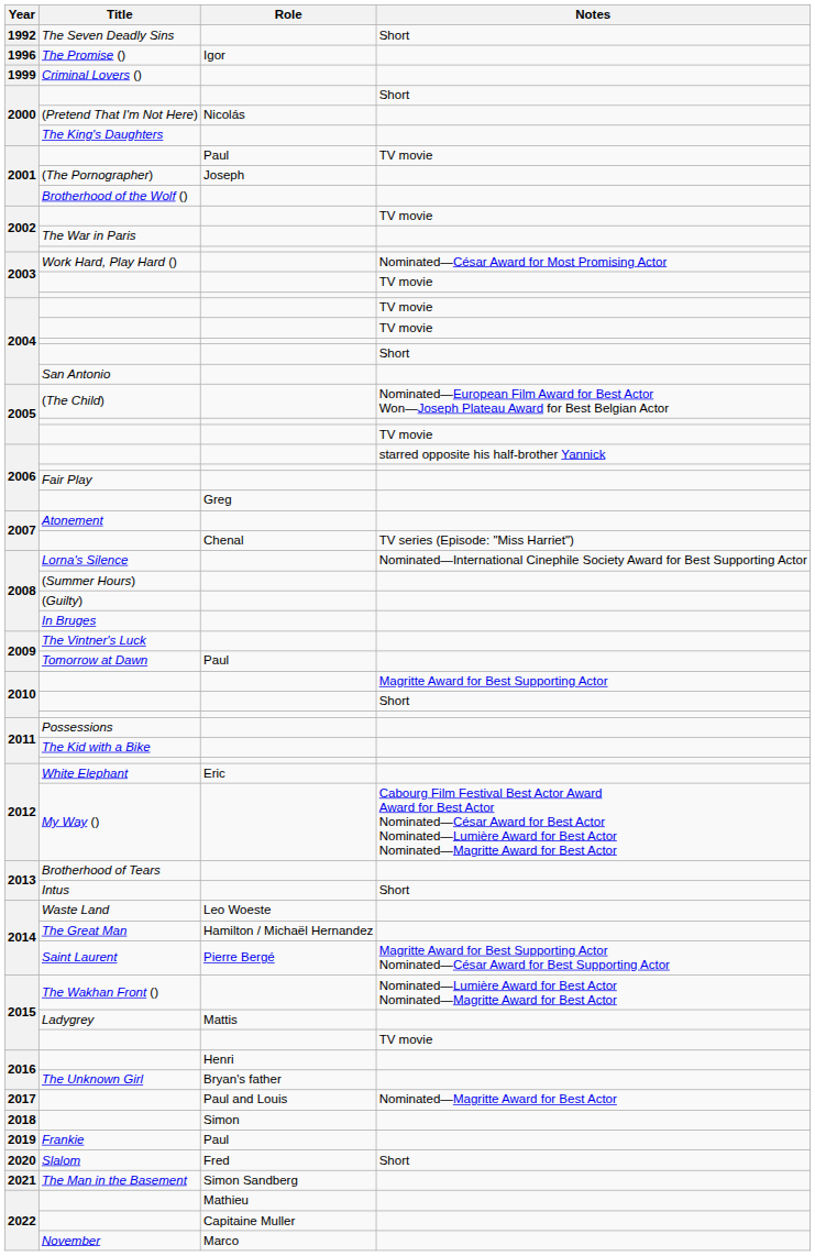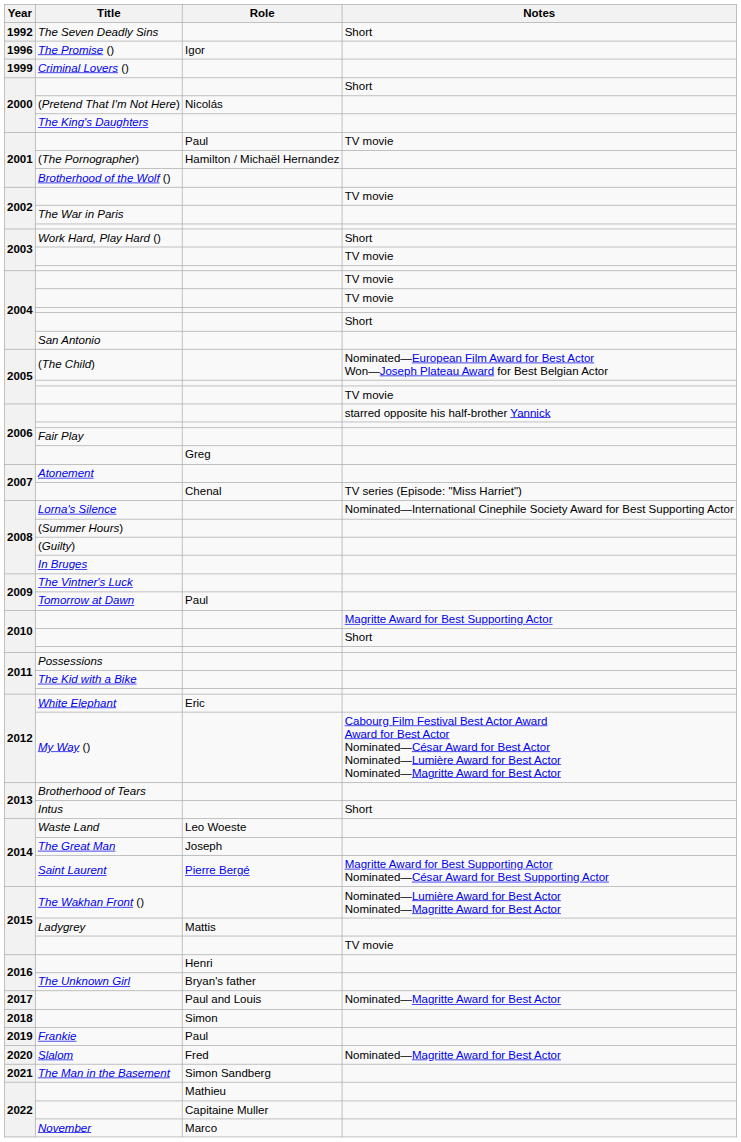 <table class="wikitable sortable">
 <tr>
 <th>Year</th>
 <th>Title</th>
 <th>Role</th>
 <th class="unsortable">Notes</th>
 </tr>
 <tr>
 <th>1992</th>
 <td><em>The Seven Deadly Sins</em></td>
 <td></td>
 <td>Short</td>
 </tr>
 <tr>
 <th>1996</th>
 <td><em><a href='#'>The Promise</a></em> ()</td>
 <td>Igor</td>
 <td></td>
 </tr>
 <tr>
 <th>1999</th>
 <td><em><a href='#'>Criminal Lovers</a></em> ()</td>
 <td></td>
 <td></td>
 </tr>
 <tr>
 <th rowspan="3">2000</th>
 <td></td>
 <td></td>
 <td>Short</td>
 </tr>
 <tr>
 <td> (<em>Pretend That I'm Not Here</em>)</td>
 <td>Nicolás</td>
 <td></td>
 </tr>
 <tr>
 <td><em><a href='#'>The King's Daughters</a></em></td>
 <td></td>
 <td></td>
 </tr>
 <tr>
 <th rowspan="3">2001</th>
 <td></td>
 <td>Paul</td>
 <td>TV movie</td>
 </tr>
 <tr>
 <td> (<em>The Pornographer</em>)</td>
-<td>Joseph</td>
+<td>Hamilton / Michaël Hernandez</td>
 <td></td>
 </tr>
 <tr>
 <td><em><a href='#'>Brotherhood of the Wolf</a></em> ()</td>
 <td></td>
 <td></td>
 </tr>
 <tr>
 <th rowspan="3">2002</th>
 <td></td>
 <td></td>
 <td>TV movie</td>
 </tr>
 <tr>
 <td><em>The War in Paris</em></td>
 <td></td>
 <td></td>
 </tr>
 <tr>
 <td></td>
 <td></td>
 <td></td>
 </tr>
 <tr>
 <th rowspan="3">2003</th>
 <td><em>Work Hard, Play Hard</em> ()</td>
 <td></td>
-<td>Nominated—<a href='#'>César Award for Most Promising Actor</a></td>
+<td>Short</td>
 </tr>
 <tr>
 <td></td>
 <td></td>
 <td>TV movie</td>
 </tr>
 <tr>
 <td></td>
 <td></td>
 <td></td>
 </tr>
 <tr>
 <th rowspan="5">2004</th>
 <td></td>
 <td></td>
 <td>TV movie</td>
 </tr>
 <tr>
 <td></td>
 <td></td>
 <td>TV movie</td>
 </tr>
 <tr>
 <td></td>
 <td></td>
 <td></td>
 </tr>
 <tr>
 <td></td>
 <td></td>
 <td>Short</td>
 </tr>
 <tr>
 <td><em>San Antonio</em></td>
 <td></td>
 <td></td>
 </tr>
 <tr>
 <th rowspan="3">2005</th>
 <td> (<em>The Child</em>)</td>
 <td></td>
 <td>Nominated—<a href='#'>European Film Award for Best Actor</a><br>Won—<a href='#'>Joseph Plateau Award</a> for Best Belgian Actor</td>
 </tr>
 <tr>
 <td></td>
 <td></td>
 <td></td>
 </tr>
 <tr>
 <td></td>
 <td></td>
 <td>TV movie</td>
 </tr>
 <tr>
 <th rowspan="4">2006</th>
 <td></td>
 <td></td>
 <td>starred opposite his half-brother <a href='#'>Yannick</a></td>
 </tr>
 <tr>
 <td></td>
 <td></td>
 <td></td>
 </tr>
 <tr>
 <td><em>Fair Play</em></td>
 <td></td>
 <td></td>
 </tr>
 <tr>
 <td></td>
 <td>Greg</td>
 <td></td>
 </tr>
 <tr>
 <th rowspan="2">2007</th>
 <td><em><a href='#'>Atonement</a></em></td>
 <td></td>
 <td></td>
 </tr>
 <tr>
 <td></td>
 <td>Chenal</td>
 <td>TV series (Episode: "Miss Harriet")</td>
 </tr>
 <tr>
 <th rowspan="4">2008</th>
 <td><em><a href='#'>Lorna's Silence</a></em></td>
 <td></td>
 <td>Nominated—International Cinephile Society Award for Best Supporting Actor</td>
 </tr>
 <tr>
 <td> (<em>Summer Hours</em>)</td>
 <td></td>
 <td></td>
 </tr>
 <tr>
 <td> (<em>Guilty</em>)</td>
 <td></td>
 <td></td>
 </tr>
 <tr>
 <td><em><a href='#'>In Bruges</a></em></td>
 <td></td>
 <td></td>
 </tr>
 <tr>
 <th rowspan="2">2009</th>
 <td><em><a href='#'>The Vintner's Luck</a></em></td>
 <td></td>
 <td></td>
 </tr>
 <tr>
 <td><em><a href='#'>Tomorrow at Dawn</a></em></td>
 <td>Paul</td>
 <td></td>
 </tr>
 <tr>
 <th rowspan="3">2010</th>
 <td></td>
 <td></td>
 <td><a href='#'>Magritte Award for Best Supporting Actor</a></td>
 </tr>
 <tr>
 <td></td>
 <td></td>
 <td>Short</td>
 </tr>
 <tr>
 <td></td>
 <td></td>
 <td></td>
 </tr>
 <tr>
 <th rowspan="3">2011</th>
 <td><em>Possessions</em></td>
 <td></td>
 <td></td>
 </tr>
 <tr>
 <td><em><a href='#'>The Kid with a Bike</a></em></td>
 <td></td>
 <td></td>
 </tr>
 <tr>
 <td></td>
 <td></td>
 <td></td>
 </tr>
 <tr>
 <th rowspan="2">2012</th>
 <td><em><a href='#'>White Elephant</a></em></td>
 <td>Eric</td>
 <td></td>
 </tr>
 <tr>
 <td><em><a href='#'>My Way</a></em> ()</td>
 <td></td>
 <td><a href='#'>Cabourg Film Festival Best Actor Award</a><br><a href='#'> Award for Best Actor</a><br>Nominated—<a href='#'>César Award for Best Actor</a><br>Nominated—<a href='#'>Lumière Award for Best Actor</a><br>Nominated—<a href='#'>Magritte Award for Best Actor</a></td>
 </tr>
 <tr>
 <th rowspan="2">2013</th>
 <td><em>Brotherhood of Tears</em></td>
 <td></td>
 <td></td>
 </tr>
 <tr>
 <td><em>Intus</em></td>
 <td></td>
 <td>Short</td>
 </tr>
 <tr>
 <th rowspan="3">2014</th>
 <td><em>Waste Land</em></td>
 <td>Leo Woeste</td>
 <td></td>
 </tr>
 <tr>
 <td><em><a href='#'>The Great Man</a></em></td>
-<td>Hamilton / Michaël Hernandez</td>
+<td>Joseph</td>
 <td></td>
 </tr>
 <tr>
 <td><em><a href='#'>Saint Laurent</a></em></td>
 <td><a href='#'>Pierre Bergé</a></td>
 <td><a href='#'>Magritte Award for Best Supporting Actor</a><br>Nominated—<a href='#'>César Award for Best Supporting Actor</a></td>
 </tr>
 <tr>
 <th rowspan="3">2015</th>
 <td><em><a href='#'>The Wakhan Front</a></em> ()</td>
 <td></td>
 <td>Nominated—<a href='#'>Lumière Award for Best Actor</a><br>Nominated—<a href='#'>Magritte Award for Best Actor</a></td>
 </tr>
 <tr>
 <td><em>Ladygrey</em></td>
 <td>Mattis</td>
 <td></td>
 </tr>
 <tr>
 <td></td>
 <td></td>
 <td>TV movie</td>
 </tr>
 <tr>
 <th rowspan="2">2016</th>
 <td></td>
 <td>Henri</td>
 <td></td>
 </tr>
 <tr>
 <td><em><a href='#'>The Unknown Girl</a></em></td>
 <td>Bryan's father</td>
 <td></td>
 </tr>
 <tr>
 <th>2017</th>
 <td></td>
 <td>Paul and Louis</td>
 <td>Nominated—<a href='#'>Magritte Award for Best Actor</a></td>
 </tr>
 <tr>
 <th>2018</th>
 <td></td>
 <td>Simon</td>
 <td></td>
 </tr>
 <tr>
 <th>2019</th>
 <td><em><a href='#'>Frankie</a></em></td>
 <td>Paul</td>
 <td></td>
 </tr>
 <tr>
 <th>2020</th>
 <td><em><a href='#'>Slalom</a></em></td>
 <td>Fred</td>
-<td>Short</td>
+<td>Nominated—<a href='#'>Magritte Award for Best Actor</a></td>
 </tr>
 <tr>
 <th>2021</th>
 <td><em><a href='#'>The Man in the Basement</a></em></td>
 <td>Simon Sandberg</td>
 <td></td>
 </tr>
 <tr>
 <th rowspan="3">2022</th>
 <td></td>
 <td>Mathieu</td>
 <td></td>
 </tr>
 <tr>
 <td></td>
 <td>Capitaine Muller</td>
 <td></td>
 </tr>
 <tr>
 <td><em><a href='#'>November</a></em></td>
 <td>Marco</td>
 <td></td>
 </tr>
 </table>
